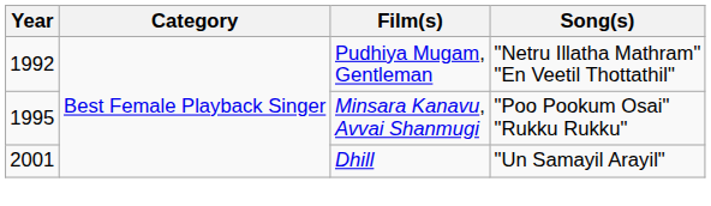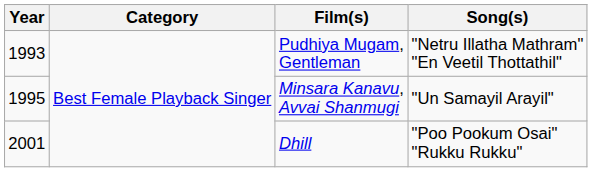 <table class="wikitable sortable">
 <tr>
 <th>Year</th>
 <th>Category</th>
 <th>Film(s)</th>
 <th>Song(s)</th>
 </tr>
 <tr>
-<td>1992</td>
+<td>1993</td>
 <td rowspan=3><a href='#'>Best Female Playback Singer</a></td>
 <td><a href='#'>Pudhiya Mugam</a>, <br> <a href='#'>Gentleman</a></td>
 <td>"Netru Illatha Mathram" <br> "En Veetil Thottathil"</td>
 </tr>
 <tr>
 <td>1995</td>
 <td><em><a href='#'>Minsara Kanavu</a></em>, <br> <em><a href='#'>Avvai Shanmugi</a></em></td>
-<td>"Poo Pookum Osai" <br> "Rukku Rukku"</td>
+<td>"Un Samayil Arayil"</td>
 </tr>
 <tr>
 <td>2001</td>
 <td><em><a href='#'>Dhill</a></em></td>
-<td>"Un Samayil Arayil"</td>
+<td>"Poo Pookum Osai" <br> "Rukku Rukku"</td>
 </tr>
 </table>
